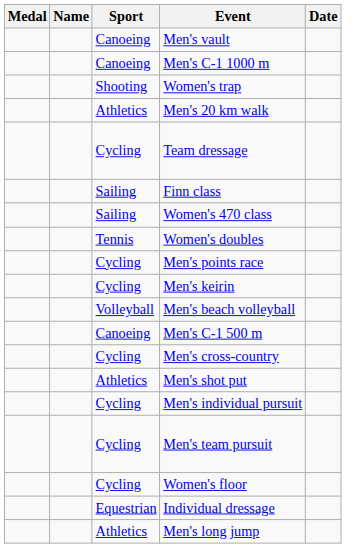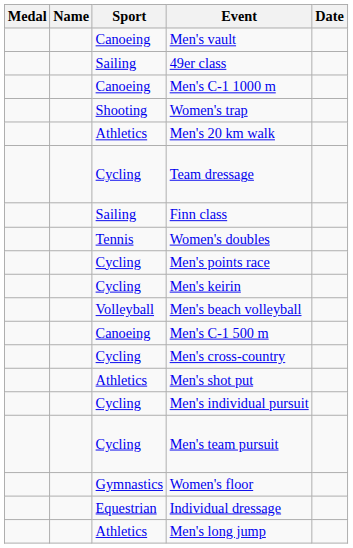 <table class="wikitable sortable" style="font-size:95%">
 <tr>
 <th>Medal</th>
 <th>Name</th>
 <th>Sport</th>
 <th>Event</th>
 <th>Date</th>
 </tr>
 <tr>
 <td></td>
 <td></td>
 <td><a href='#'>Canoeing</a></td>
 <td><a href='#'>Men's vault</a></td>
+<td></td>
+</tr>
+<tr>
+<td></td>
+<td><br></td>
+<td><a href='#'>Sailing</a></td>
+<td><a href='#'>49er class</a></td>
 <td></td>
 </tr>
 <tr>
 <td></td>
 <td></td>
 <td><a href='#'>Canoeing</a></td>
 <td><a href='#'>Men's C-1 1000 m</a></td>
 <td></td>
 </tr>
 <tr>
 <td></td>
 <td></td>
 <td><a href='#'>Shooting</a></td>
 <td><a href='#'>Women's trap</a></td>
 <td></td>
 </tr>
 <tr>
 <td></td>
 <td></td>
 <td><a href='#'>Athletics</a></td>
 <td><a href='#'>Men's 20 km walk</a></td>
 <td></td>
 </tr>
 <tr>
 <td></td>
 <td><br><br><br></td>
 <td><a href='#'>Cycling</a></td>
 <td><a href='#'>Team dressage</a></td>
 <td></td>
 </tr>
 <tr>
 <td></td>
 <td></td>
 <td><a href='#'>Sailing</a></td>
 <td><a href='#'>Finn class</a></td>
-<td></td>
-</tr>
-<tr>
-<td></td>
-<td><br></td>
-<td><a href='#'>Sailing</a></td>
-<td><a href='#'>Women's 470 class</a></td>
 <td></td>
 </tr>
 <tr>
 <td></td>
 <td><br></td>
 <td><a href='#'>Tennis</a></td>
 <td><a href='#'>Women's doubles</a></td>
 <td></td>
 </tr>
 <tr>
 <td></td>
 <td></td>
 <td><a href='#'>Cycling</a></td>
 <td><a href='#'>Men's points race</a></td>
 <td></td>
 </tr>
 <tr>
 <td></td>
 <td></td>
 <td><a href='#'>Cycling</a></td>
 <td><a href='#'>Men's keirin</a></td>
 <td></td>
 </tr>
 <tr>
 <td></td>
 <td><br></td>
 <td><a href='#'>Volleyball</a></td>
 <td><a href='#'>Men's beach volleyball</a></td>
 <td></td>
 </tr>
 <tr>
 <td></td>
 <td></td>
 <td><a href='#'>Canoeing</a></td>
 <td><a href='#'>Men's C-1 500 m</a></td>
 <td></td>
 </tr>
 <tr>
 <td></td>
 <td></td>
 <td><a href='#'>Cycling</a></td>
 <td><a href='#'>Men's cross-country</a></td>
 <td></td>
 </tr>
 <tr>
 <td></td>
 <td></td>
 <td><a href='#'>Athletics</a></td>
 <td><a href='#'>Men's shot put</a></td>
 <td></td>
 </tr>
 <tr>
 <td></td>
 <td></td>
 <td><a href='#'>Cycling</a></td>
 <td><a href='#'>Men's individual pursuit</a></td>
 <td></td>
 </tr>
 <tr>
 <td></td>
 <td><br><br><br></td>
 <td><a href='#'>Cycling</a></td>
 <td><a href='#'>Men's team pursuit</a></td>
 <td></td>
 </tr>
 <tr>
 <td></td>
 <td></td>
-<td><a href='#'>Cycling</a></td>
+<td><a href='#'>Gymnastics</a></td>
 <td><a href='#'>Women's floor</a></td>
 <td></td>
 </tr>
 <tr>
 <td></td>
 <td></td>
 <td><a href='#'>Equestrian</a></td>
 <td><a href='#'>Individual dressage</a></td>
 <td></td>
 </tr>
 <tr>
 <td></td>
 <td></td>
 <td><a href='#'>Athletics</a></td>
 <td><a href='#'>Men's long jump</a></td>
 <td></td>
 </tr>
 </table>
